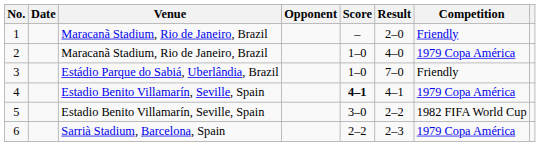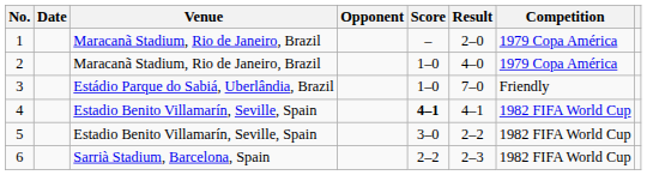 <table class="wikitable sortable">
 <tr>
 <th scope="col">No.</th>
 <th scope="col">Date</th>
 <th scope="col">Venue</th>
 <th scope="col">Opponent</th>
 <th scope="col">Score</th>
 <th scope="col">Result</th>
 <th scope="col">Competition</th>
 <th scope="col" class="unsortable"></th>
 </tr>
 <tr>
 <td style="text-align:center">1</td>
 <td></td>
 <td><a href='#'>Maracanã Stadium</a>, <a href='#'>Rio de Janeiro</a>, Brazil</td>
 <td></td>
 <td style="text-align:center">–</td>
 <td style="text-align:center">2–0</td>
-<td><a href='#'>Friendly</a></td>
+<td><a href='#'>1979 Copa América</a></td>
 <td></td>
 </tr>
 <tr>
 <td style="text-align:center">2</td>
 <td></td>
 <td>Maracanã Stadium, Rio de Janeiro, Brazil</td>
 <td></td>
 <td style="text-align:center">1–0</td>
 <td style="text-align:center">4–0</td>
 <td><a href='#'>1979 Copa América</a></td>
 <td></td>
 </tr>
 <tr>
 <td style="text-align:center">3</td>
 <td></td>
 <td><a href='#'>Estádio Parque do Sabiá</a>, <a href='#'>Uberlândia</a>, Brazil</td>
 <td></td>
 <td style="text-align:center">1–0</td>
 <td style="text-align:center">7–0</td>
 <td>Friendly</td>
 <td></td>
 </tr>
 <tr>
 <td style="text-align:center">4</td>
 <td></td>
 <td><a href='#'>Estadio Benito Villamarín</a>, <a href='#'>Seville</a>, Spain</td>
 <td></td>
 <td style="text-align:center"><strong>4–1</strong></td>
 <td style="text-align:center">4–1</td>
-<td><a href='#'>1979 Copa América</a></td>
+<td><a href='#'>1982 FIFA World Cup</a></td>
 <td></td>
 </tr>
 <tr>
 <td style="text-align:center">5</td>
 <td></td>
 <td>Estadio Benito Villamarín, Seville, Spain</td>
 <td></td>
 <td style="text-align:center">3–0</td>
 <td style="text-align:center">2–2</td>
 <td>1982 FIFA World Cup</td>
 <td></td>
 </tr>
 <tr>
 <td style="text-align:center">6</td>
 <td></td>
 <td><a href='#'>Sarrià Stadium</a>, <a href='#'>Barcelona</a>, Spain</td>
 <td></td>
 <td style="text-align:center">2–2</td>
 <td style="text-align:center">2–3</td>
-<td><a href='#'>1979 Copa América</a></td>
+<td>1982 FIFA World Cup</td>
 <td></td>
 </tr>
 </table>
